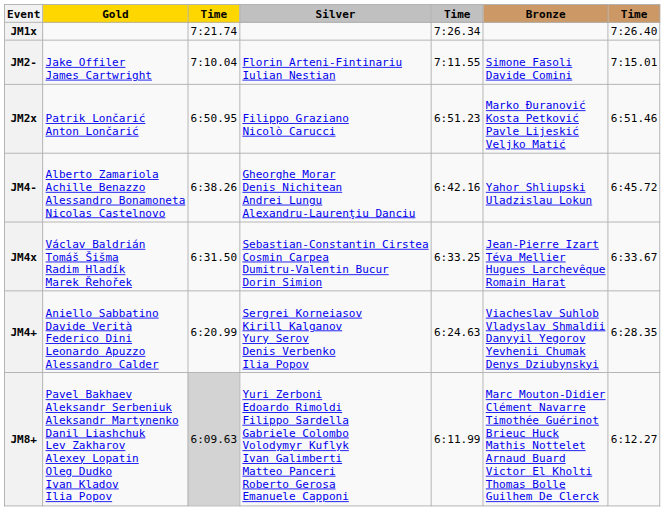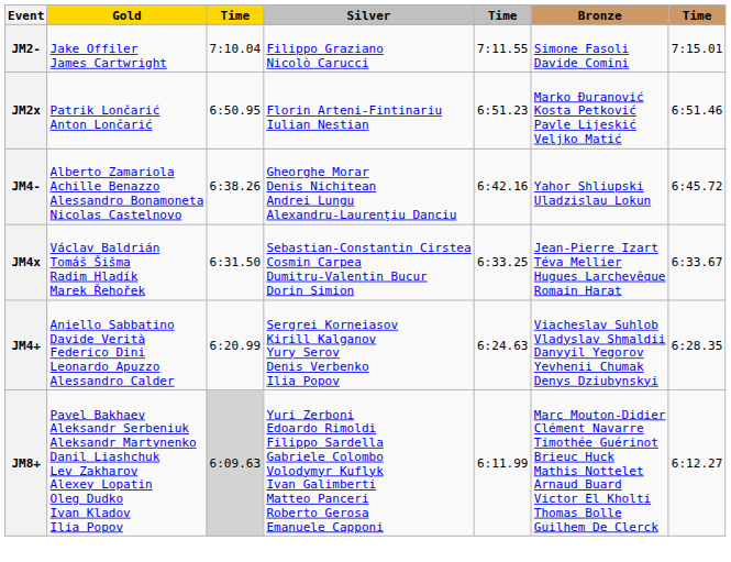 <table class="wikitable">
 <tr>
 <th scope="col">Event</th>
 <th scope="col" style="background:gold;">Gold</th>
 <th scope="col" style="background:gold;">Time</th>
 <th scope="col" style="background:silver;">Silver</th>
 <th scope="col" style="background:silver;">Time</th>
 <th scope="col" style="background:#c96;">Bronze</th>
 <th scope="col" style="background:#c96;">Time</th>
 </tr>
 <tr>
-<th scope="row">JM1x</th>
-<td></td>
-<td>7:21.74</td>
-<td></td>
-<td>7:26.34</td>
-<td></td>
-<td>7:26.40</td>
-</tr>
-<tr>
 <th scope="row">JM2-</th>
 <td><br><a href='#'>Jake Offiler</a><br><a href='#'>James Cartwright</a></td>
 <td>7:10.04</td>
-<td><br><a href='#'>Florin Arteni-Fintinariu</a><br><a href='#'>Iulian Nestian</a></td>
+<td><br><a href='#'>Filippo Graziano</a><br><a href='#'>Nicolò Carucci</a></td>
 <td>7:11.55</td>
 <td><br><a href='#'>Simone Fasoli</a><br><a href='#'>Davide Comini</a></td>
 <td>7:15.01</td>
 </tr>
 <tr>
 <th scope="row">JM2x</th>
 <td><br><a href='#'>Patrik Lončarić</a><br><a href='#'>Anton Lončarić</a></td>
 <td>6:50.95</td>
-<td><br><a href='#'>Filippo Graziano</a><br><a href='#'>Nicolò Carucci</a></td>
+<td><br><a href='#'>Florin Arteni-Fintinariu</a><br><a href='#'>Iulian Nestian</a></td>
 <td>6:51.23</td>
 <td><br><a href='#'>Marko Đuranović</a><br><a href='#'>Kosta Petković</a><br><a href='#'>Pavle Lijeskić</a><br><a href='#'>Veljko Matić</a></td>
 <td>6:51.46</td>
 </tr>
 <tr>
 <th scope="row">JM4-</th>
 <td><br><a href='#'>Alberto Zamariola</a><br><a href='#'>Achille Benazzo</a><br><a href='#'>Alessandro Bonamoneta</a><br><a href='#'>Nicolas Castelnovo</a></td>
 <td>6:38.26</td>
 <td><br><a href='#'>Gheorghe Morar</a><br><a href='#'>Denis Nichitean</a><br><a href='#'>Andrei Lungu</a><br><a href='#'>Alexandru-Laurenţiu Danciu</a></td>
 <td>6:42.16</td>
 <td><br><a href='#'>Yahor Shliupski</a><br><a href='#'>Uladzislau Lokun</a></td>
 <td>6:45.72</td>
 </tr>
 <tr>
 <th scope="row">JM4x</th>
 <td><br><a href='#'>Václav Baldrián</a><br><a href='#'>Tomáš Šišma</a><br><a href='#'>Radim Hladík</a><br><a href='#'>Marek Řehořek</a></td>
 <td>6:31.50</td>
 <td><br><a href='#'>Sebastian-Constantin Cirstea</a><br><a href='#'>Cosmin Carpea</a><br><a href='#'>Dumitru-Valentin Bucur</a><br><a href='#'>Dorin Simion</a></td>
 <td>6:33.25</td>
 <td><br><a href='#'>Jean-Pierre Izart</a><br><a href='#'>Téva Mellier</a><br><a href='#'>Hugues Larchevêque</a><br><a href='#'>Romain Harat</a></td>
 <td>6:33.67</td>
 </tr>
 <tr>
 <th scope="row">JM4+</th>
 <td><br><a href='#'>Aniello Sabbatino</a><br><a href='#'>Davide Verità</a><br><a href='#'>Federico Dini</a><br><a href='#'>Leonardo Apuzzo</a><br><a href='#'>Alessandro Calder</a></td>
 <td>6:20.99</td>
 <td><br><a href='#'>Sergrei Korneiasov</a><br><a href='#'>Kirill Kalganov</a><br><a href='#'>Yury Serov</a><br><a href='#'>Denis Verbenko</a><br><a href='#'>Ilia Popov</a></td>
 <td>6:24.63</td>
 <td><br><a href='#'>Viacheslav Suhlob</a><br><a href='#'>Vladyslav Shmaldii</a><br><a href='#'>Danyyil Yegorov</a><br><a href='#'>Yevhenii Chumak</a><br><a href='#'>Denys Dziubynskyi</a></td>
 <td>6:28.35</td>
 </tr>
 <tr>
 <th scope="row">JM8+</th>
 <td><br><a href='#'>Pavel Bakhaev</a><br><a href='#'>Aleksandr Serbeniuk</a><br><a href='#'>Aleksandr Martynenko</a><br><a href='#'>Danil Liashchuk</a><br><a href='#'>Lev Zakharov</a><br><a href='#'>Alexey Lopatin</a><br><a href='#'>Oleg Dudko</a><br><a href='#'>Ivan Kladov</a><br><a href='#'>Ilia Popov</a></td>
 <td style="background: lightgrey;">6:09.63</td>
 <td><br><a href='#'>Yuri Zerboni</a><br><a href='#'>Edoardo Rimoldi</a><br><a href='#'>Filippo Sardella</a><br><a href='#'>Gabriele Colombo</a><br><a href='#'>Volodymyr Kuflyk</a><br><a href='#'>Ivan Galimberti</a><br><a href='#'>Matteo Panceri</a><br><a href='#'>Roberto Gerosa</a><br><a href='#'>Emanuele Capponi</a></td>
 <td>6:11.99</td>
 <td><br><a href='#'>Marc Mouton-Didier</a><br><a href='#'>Clément Navarre</a><br><a href='#'>Timothée Guérinot</a><br><a href='#'>Brieuc Huck</a><br><a href='#'>Mathis Nottelet</a><br><a href='#'>Arnaud Buard</a><br><a href='#'>Victor El Kholti</a><br><a href='#'>Thomas Bolle</a><br><a href='#'>Guilhem De Clerck</a></td>
 <td>6:12.27</td>
 </tr>
 </table>
